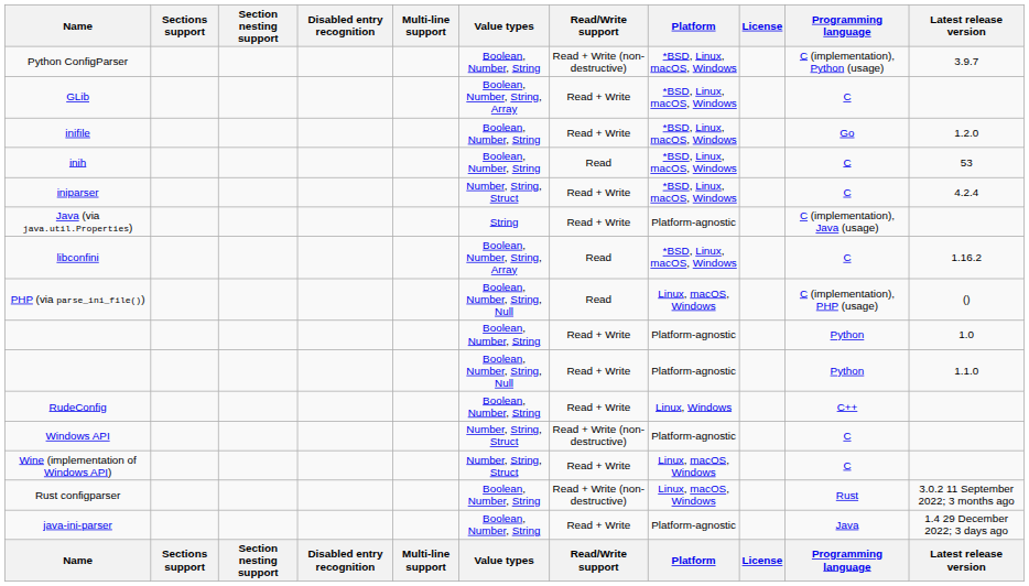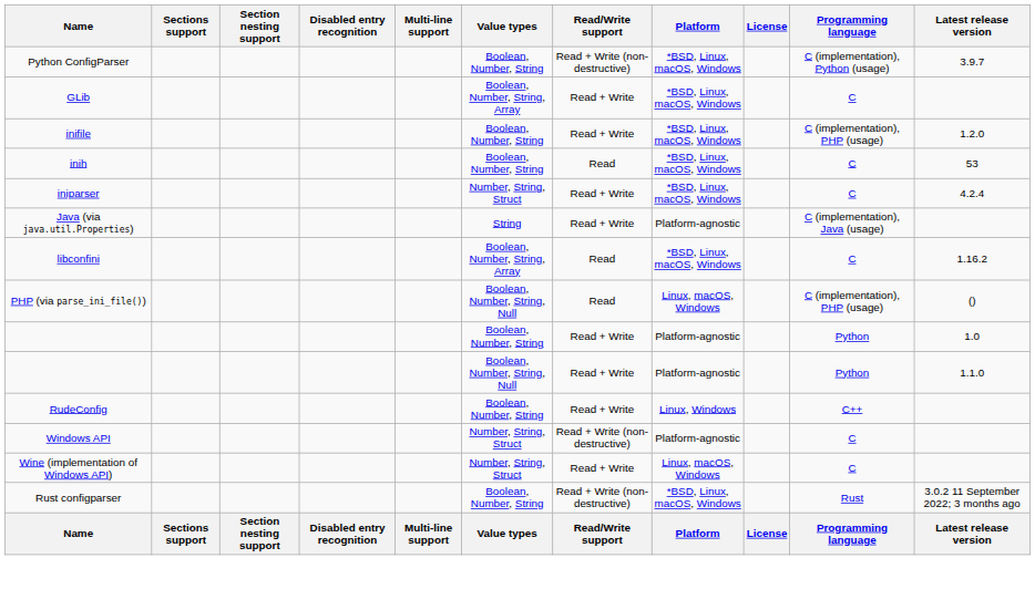 <table class="wikitable sortable sort-under" style="font-size:smaller; text-align: center; width: auto">
 <tr>
 <th>Name</th>
 <th>Sections support</th>
 <th>Section nesting support</th>
 <th>Disabled entry recognition</th>
 <th>Multi-line support</th>
 <th>Value types</th>
 <th>Read/Write support</th>
 <th><a href='#'>Platform</a></th>
 <th><a href='#'>License</a></th>
 <th><a href='#'>Programming language</a></th>
 <th>Latest release version</th>
 </tr>
 <tr>
 <td>Python ConfigParser</td>
 <td></td>
 <td></td>
 <td></td>
 <td></td>
 <td><a href='#'>Boolean</a>, <a href='#'>Number</a>, <a href='#'>String</a></td>
 <td>Read + Write (non-destructive)</td>
 <td><a href='#'>*BSD</a>, <a href='#'>Linux</a>, <a href='#'>macOS</a>, <a href='#'>Windows</a></td>
 <td></td>
 <td><a href='#'>C</a> (implementation), <a href='#'>Python</a> (usage)</td>
 <td>3.9.7</td>
 </tr>
 <tr>
 <td><a href='#'>GLib</a></td>
 <td></td>
 <td></td>
 <td></td>
 <td></td>
 <td><a href='#'>Boolean</a>, <a href='#'>Number</a>, <a href='#'>String</a>, <a href='#'>Array</a></td>
 <td>Read + Write</td>
 <td><a href='#'>*BSD</a>, <a href='#'>Linux</a>, <a href='#'>macOS</a>, <a href='#'>Windows</a></td>
 <td></td>
 <td><a href='#'>C</a></td>
 <td></td>
 </tr>
 <tr>
 <td><a href='#'>inifile</a></td>
 <td></td>
 <td></td>
 <td></td>
 <td></td>
 <td><a href='#'>Boolean</a>, <a href='#'>Number</a>, <a href='#'>String</a></td>
 <td>Read + Write</td>
 <td><a href='#'>*BSD</a>, <a href='#'>Linux</a>, <a href='#'>macOS</a>, <a href='#'>Windows</a></td>
 <td></td>
-<td><a href='#'>Go</a></td>
+<td><a href='#'>C</a> (implementation), <a href='#'>PHP</a> (usage)</td>
 <td>1.2.0</td>
 </tr>
 <tr>
 <td><a href='#'>inih</a></td>
 <td></td>
 <td></td>
 <td></td>
 <td></td>
 <td><a href='#'>Boolean</a>, <a href='#'>Number</a>, <a href='#'>String</a></td>
 <td>Read</td>
 <td><a href='#'>*BSD</a>, <a href='#'>Linux</a>, <a href='#'>macOS</a>, <a href='#'>Windows</a></td>
 <td></td>
 <td><a href='#'>C</a></td>
 <td>53</td>
 </tr>
 <tr>
 <td><a href='#'>iniparser</a></td>
 <td></td>
 <td></td>
 <td></td>
 <td></td>
 <td><a href='#'>Number</a>, <a href='#'>String</a>, <a href='#'>Struct</a></td>
 <td>Read + Write</td>
 <td><a href='#'>*BSD</a>, <a href='#'>Linux</a>, <a href='#'>macOS</a>, <a href='#'>Windows</a></td>
 <td></td>
 <td><a href='#'>C</a></td>
 <td>4.2.4</td>
 </tr>
 <tr>
 <td><a href='#'>Java</a> (via <code>java.util.Properties</code>)</td>
 <td></td>
 <td></td>
 <td></td>
 <td></td>
 <td><a href='#'>String</a></td>
 <td>Read + Write</td>
 <td>Platform-agnostic</td>
 <td></td>
 <td><a href='#'>C</a> (implementation), <a href='#'>Java</a> (usage)</td>
 <td></td>
 </tr>
 <tr>
 <td><a href='#'>libconfini</a></td>
 <td></td>
 <td></td>
 <td></td>
 <td></td>
 <td><a href='#'>Boolean</a>, <a href='#'>Number</a>, <a href='#'>String</a>, <a href='#'>Array</a></td>
 <td>Read</td>
 <td><a href='#'>*BSD</a>, <a href='#'>Linux</a>, <a href='#'>macOS</a>, <a href='#'>Windows</a></td>
 <td></td>
 <td><a href='#'>C</a></td>
 <td>1.16.2</td>
 </tr>
 <tr>
 <td><a href='#'>PHP</a> (via <code>parse_ini_file()</code>)</td>
 <td></td>
 <td></td>
 <td></td>
 <td></td>
 <td><a href='#'>Boolean</a>, <a href='#'>Number</a>, <a href='#'>String</a>, <a href='#'>Null</a></td>
 <td>Read</td>
 <td><a href='#'>Linux</a>, <a href='#'>macOS</a>, <a href='#'>Windows</a></td>
 <td></td>
 <td><a href='#'>C</a> (implementation), <a href='#'>PHP</a> (usage)</td>
 <td> ()</td>
 </tr>
 <tr>
 <td></td>
 <td></td>
 <td></td>
 <td></td>
 <td></td>
 <td><a href='#'>Boolean</a>, <a href='#'>Number</a>, <a href='#'>String</a></td>
 <td>Read + Write</td>
 <td>Platform-agnostic</td>
 <td></td>
 <td><a href='#'>Python</a></td>
 <td>1.0</td>
 </tr>
 <tr>
 <td></td>
 <td></td>
 <td></td>
 <td></td>
 <td></td>
 <td><a href='#'>Boolean</a>, <a href='#'>Number</a>, <a href='#'>String</a>, <a href='#'>Null</a></td>
 <td>Read + Write</td>
 <td>Platform-agnostic</td>
 <td></td>
 <td><a href='#'>Python</a></td>
 <td>1.1.0</td>
 </tr>
 <tr>
 <td><a href='#'>RudeConfig</a></td>
 <td></td>
 <td></td>
 <td></td>
 <td></td>
 <td><a href='#'>Boolean</a>, <a href='#'>Number</a>, <a href='#'>String</a></td>
 <td>Read + Write</td>
 <td><a href='#'>Linux</a>, <a href='#'>Windows</a></td>
 <td></td>
 <td><a href='#'>C++</a></td>
 <td></td>
 </tr>
 <tr>
 <td><a href='#'>Windows API</a></td>
 <td></td>
 <td></td>
 <td></td>
 <td></td>
 <td><a href='#'>Number</a>, <a href='#'>String</a>, <a href='#'>Struct</a></td>
 <td>Read + Write (non-destructive)</td>
 <td>Platform-agnostic</td>
 <td></td>
 <td><a href='#'>C</a></td>
 <td></td>
 </tr>
 <tr>
 <td><a href='#'>Wine</a> (implementation of <a href='#'>Windows API</a>)</td>
 <td></td>
 <td></td>
 <td></td>
 <td></td>
 <td><a href='#'>Number</a>, <a href='#'>String</a>, <a href='#'>Struct</a></td>
 <td>Read + Write</td>
 <td><a href='#'>Linux</a>, <a href='#'>macOS</a>, <a href='#'>Windows</a></td>
 <td></td>
 <td><a href='#'>C</a></td>
 <td> </td>
 </tr>
 <tr>
 <td>Rust configparser</td>
 <td></td>
 <td></td>
 <td></td>
 <td></td>
 <td><a href='#'>Boolean</a>, <a href='#'>Number</a>, <a href='#'>String</a></td>
 <td>Read + Write (non-destructive)</td>
-<td><a href='#'>Linux</a>, <a href='#'>macOS</a>, <a href='#'>Windows</a></td>
+<td><a href='#'>*BSD</a>, <a href='#'>Linux</a>, <a href='#'>macOS</a>, <a href='#'>Windows</a></td>
 <td></td>
 <td><a href='#'>Rust</a></td>
 <td>3.0.2 11 September 2022; 3 months ago</td>
-</tr>
-<tr>
-<td><a href='#'>java-ini-parser</a></td>
-<td></td>
-<td></td>
-<td></td>
-<td></td>
-<td><a href='#'>Boolean</a>, <a href='#'>Number</a>, <a href='#'>String</a></td>
-<td>Read + Write</td>
-<td>Platform-agnostic</td>
-<td></td>
-<td><a href='#'>Java</a></td>
-<td>1.4 29 December 2022; 3 days ago</td>
 </tr>
 <tr class="sortbottom">
 <th>Name</th>
 <th>Sections support</th>
 <th>Section nesting support</th>
 <th>Disabled entry recognition</th>
 <th>Multi-line support</th>
 <th>Value types</th>
 <th>Read/Write support</th>
 <th><a href='#'>Platform</a></th>
 <th><a href='#'>License</a></th>
 <th><a href='#'>Programming language</a></th>
 <th>Latest release version</th>
 </tr>
 </table>
